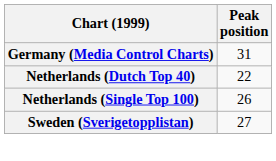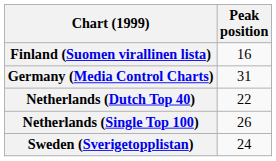 <table class="wikitable sortable plainrowheaders" style="text-align:center">
 <tr>
 <th scope="col">Chart (1999)</th>
 <th scope="col">Peak<br>position</th>
+</tr>
+<tr>
+<th scope="row">Finland (<a href='#'>Suomen virallinen lista</a>)</th>
+<td>16</td>
 </tr>
 <tr>
 <th scope="row">Germany (<a href='#'>Media Control Charts</a>)</th>
 <td>31</td>
 </tr>
 <tr>
 <th scope="row">Netherlands (<a href='#'>Dutch Top 40</a>)</th>
 <td>22</td>
 </tr>
 <tr>
 <th scope="row">Netherlands (<a href='#'>Single Top 100</a>)</th>
 <td>26</td>
 </tr>
 <tr>
 <th scope="row">Sweden (<a href='#'>Sverigetopplistan</a>)</th>
-<td>27</td>
+<td>24</td>
 </tr>
 </table>
